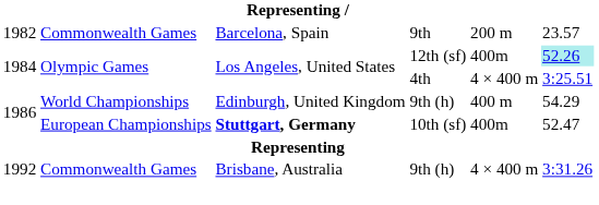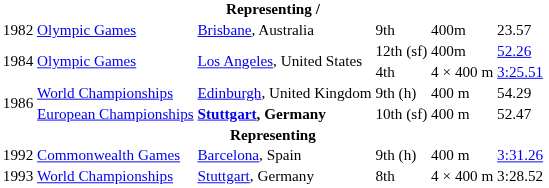 <table>
 <tr>
 <th colspan=6>Representing  / </th>
 </tr>
 <tr>
 <td>1982</td>
-<td><a href='#'>Commonwealth Games</a></td>
-<td><a href='#'>Barcelona</a>, Spain</td>
+<td><a href='#'>Olympic Games</a></td>
+<td><a href='#'>Brisbane</a>, Australia</td>
 <td>9th</td>
-<td>200 m</td>
+<td>400m</td>
 <td>23.57</td>
 </tr>
 <tr>
 <td rowspan=2>1984</td>
 <td rowspan=2><a href='#'>Olympic Games</a></td>
 <td rowspan=2><a href='#'>Los Angeles</a>, United States</td>
 <td>12th (sf)</td>
 <td>400m</td>
-<td style="background: paleturquoise;"><a href='#'>52.26</a></td>
+<td><a href='#'>52.26</a></td>
 </tr>
 <tr>
 <td>4th</td>
 <td>4 × 400 m</td>
 <td><a href='#'>3:25.51</a></td>
 </tr>
 <tr>
 <td rowspan=2>1986</td>
 <td><a href='#'>World Championships</a></td>
 <td><a href='#'>Edinburgh</a>, United Kingdom</td>
 <td>9th (h)</td>
 <td>400 m</td>
 <td>54.29</td>
 </tr>
 <tr>
 <td><a href='#'>European Championships</a></td>
 <td><strong><a href='#'>Stuttgart</a>, Germany</strong></td>
 <td>10th (sf)</td>
-<td>400m</td>
+<td>400 m</td>
 <td>52.47</td>
 </tr>
 <tr>
 <th colspan=6>Representing </th>
 </tr>
 <tr>
 <td>1992</td>
 <td><a href='#'>Commonwealth Games</a></td>
-<td><a href='#'>Brisbane</a>, Australia</td>
+<td><a href='#'>Barcelona</a>, Spain</td>
 <td>9th (h)</td>
-<td>4 × 400 m</td>
+<td>400 m</td>
 <td><a href='#'>3:31.26</a></td>
 </tr>
+<tr>
+<td>1993</td>
+<td><a href='#'>World Championships</a></td>
+<td><a href='#'>Stuttgart</a>, Germany</td>
+<td>8th</td>
+<td>4 × 400 m</td>
+<td>3:28.52</td>
+</tr>
 </table>
